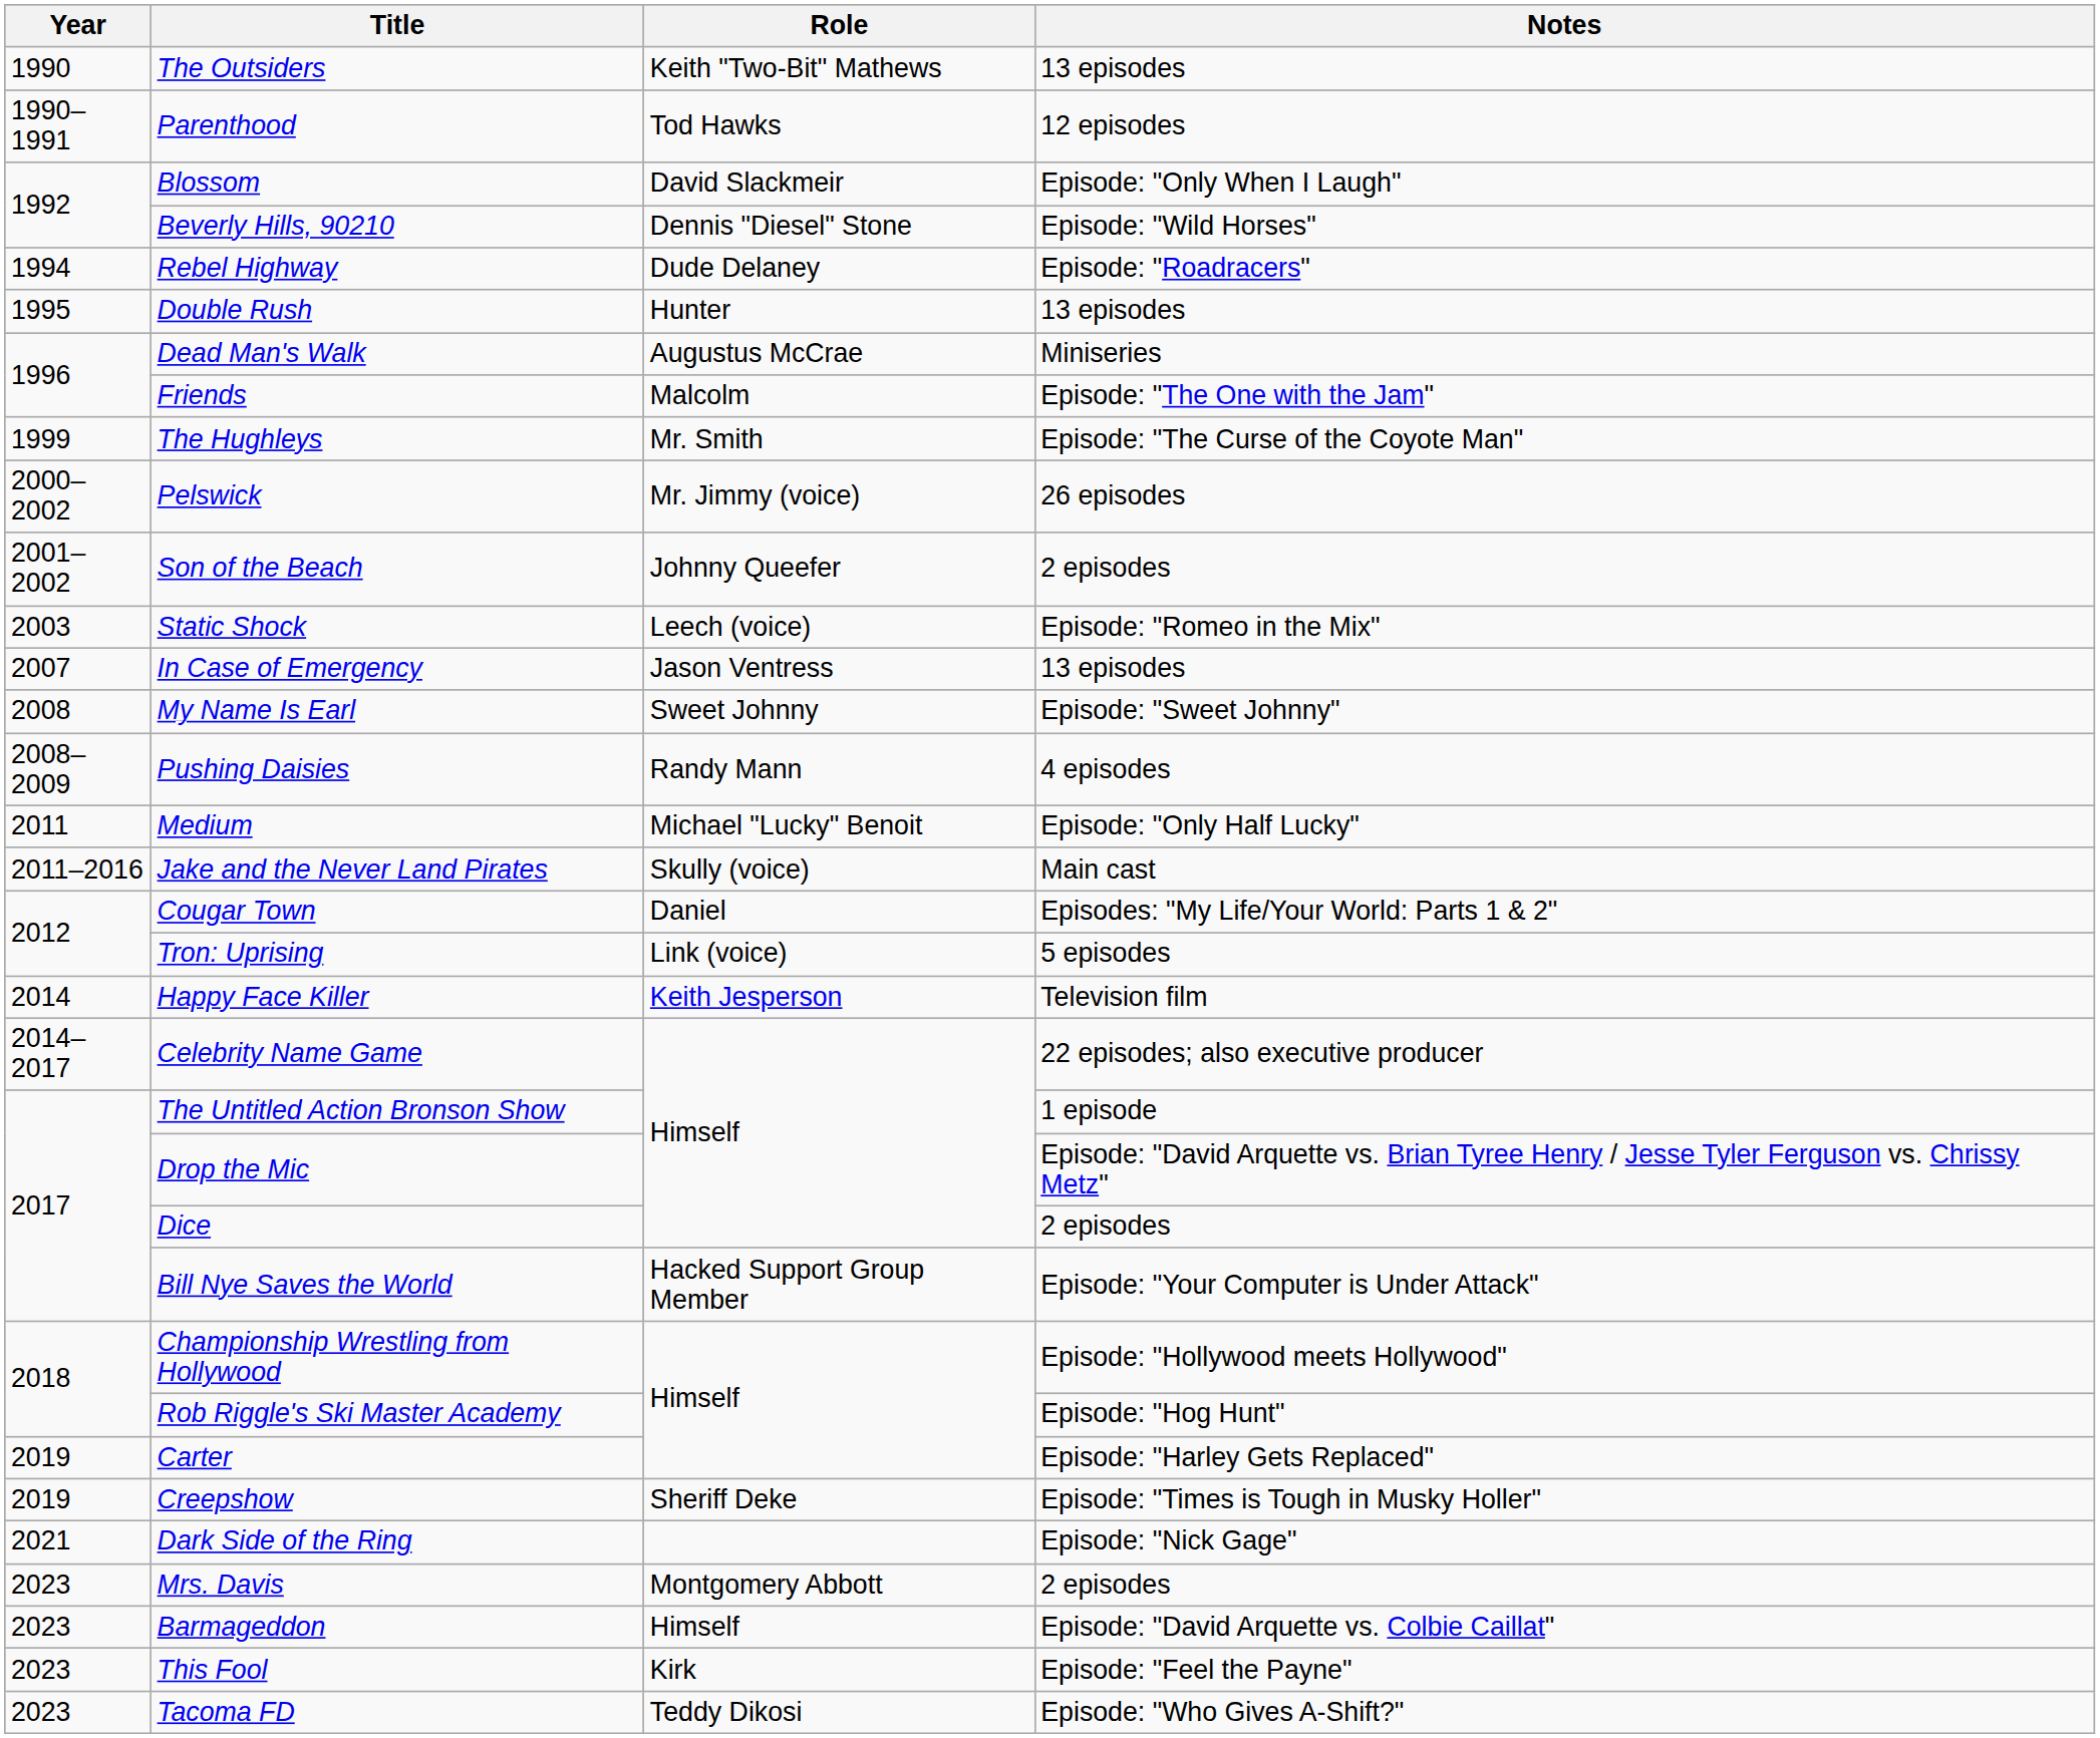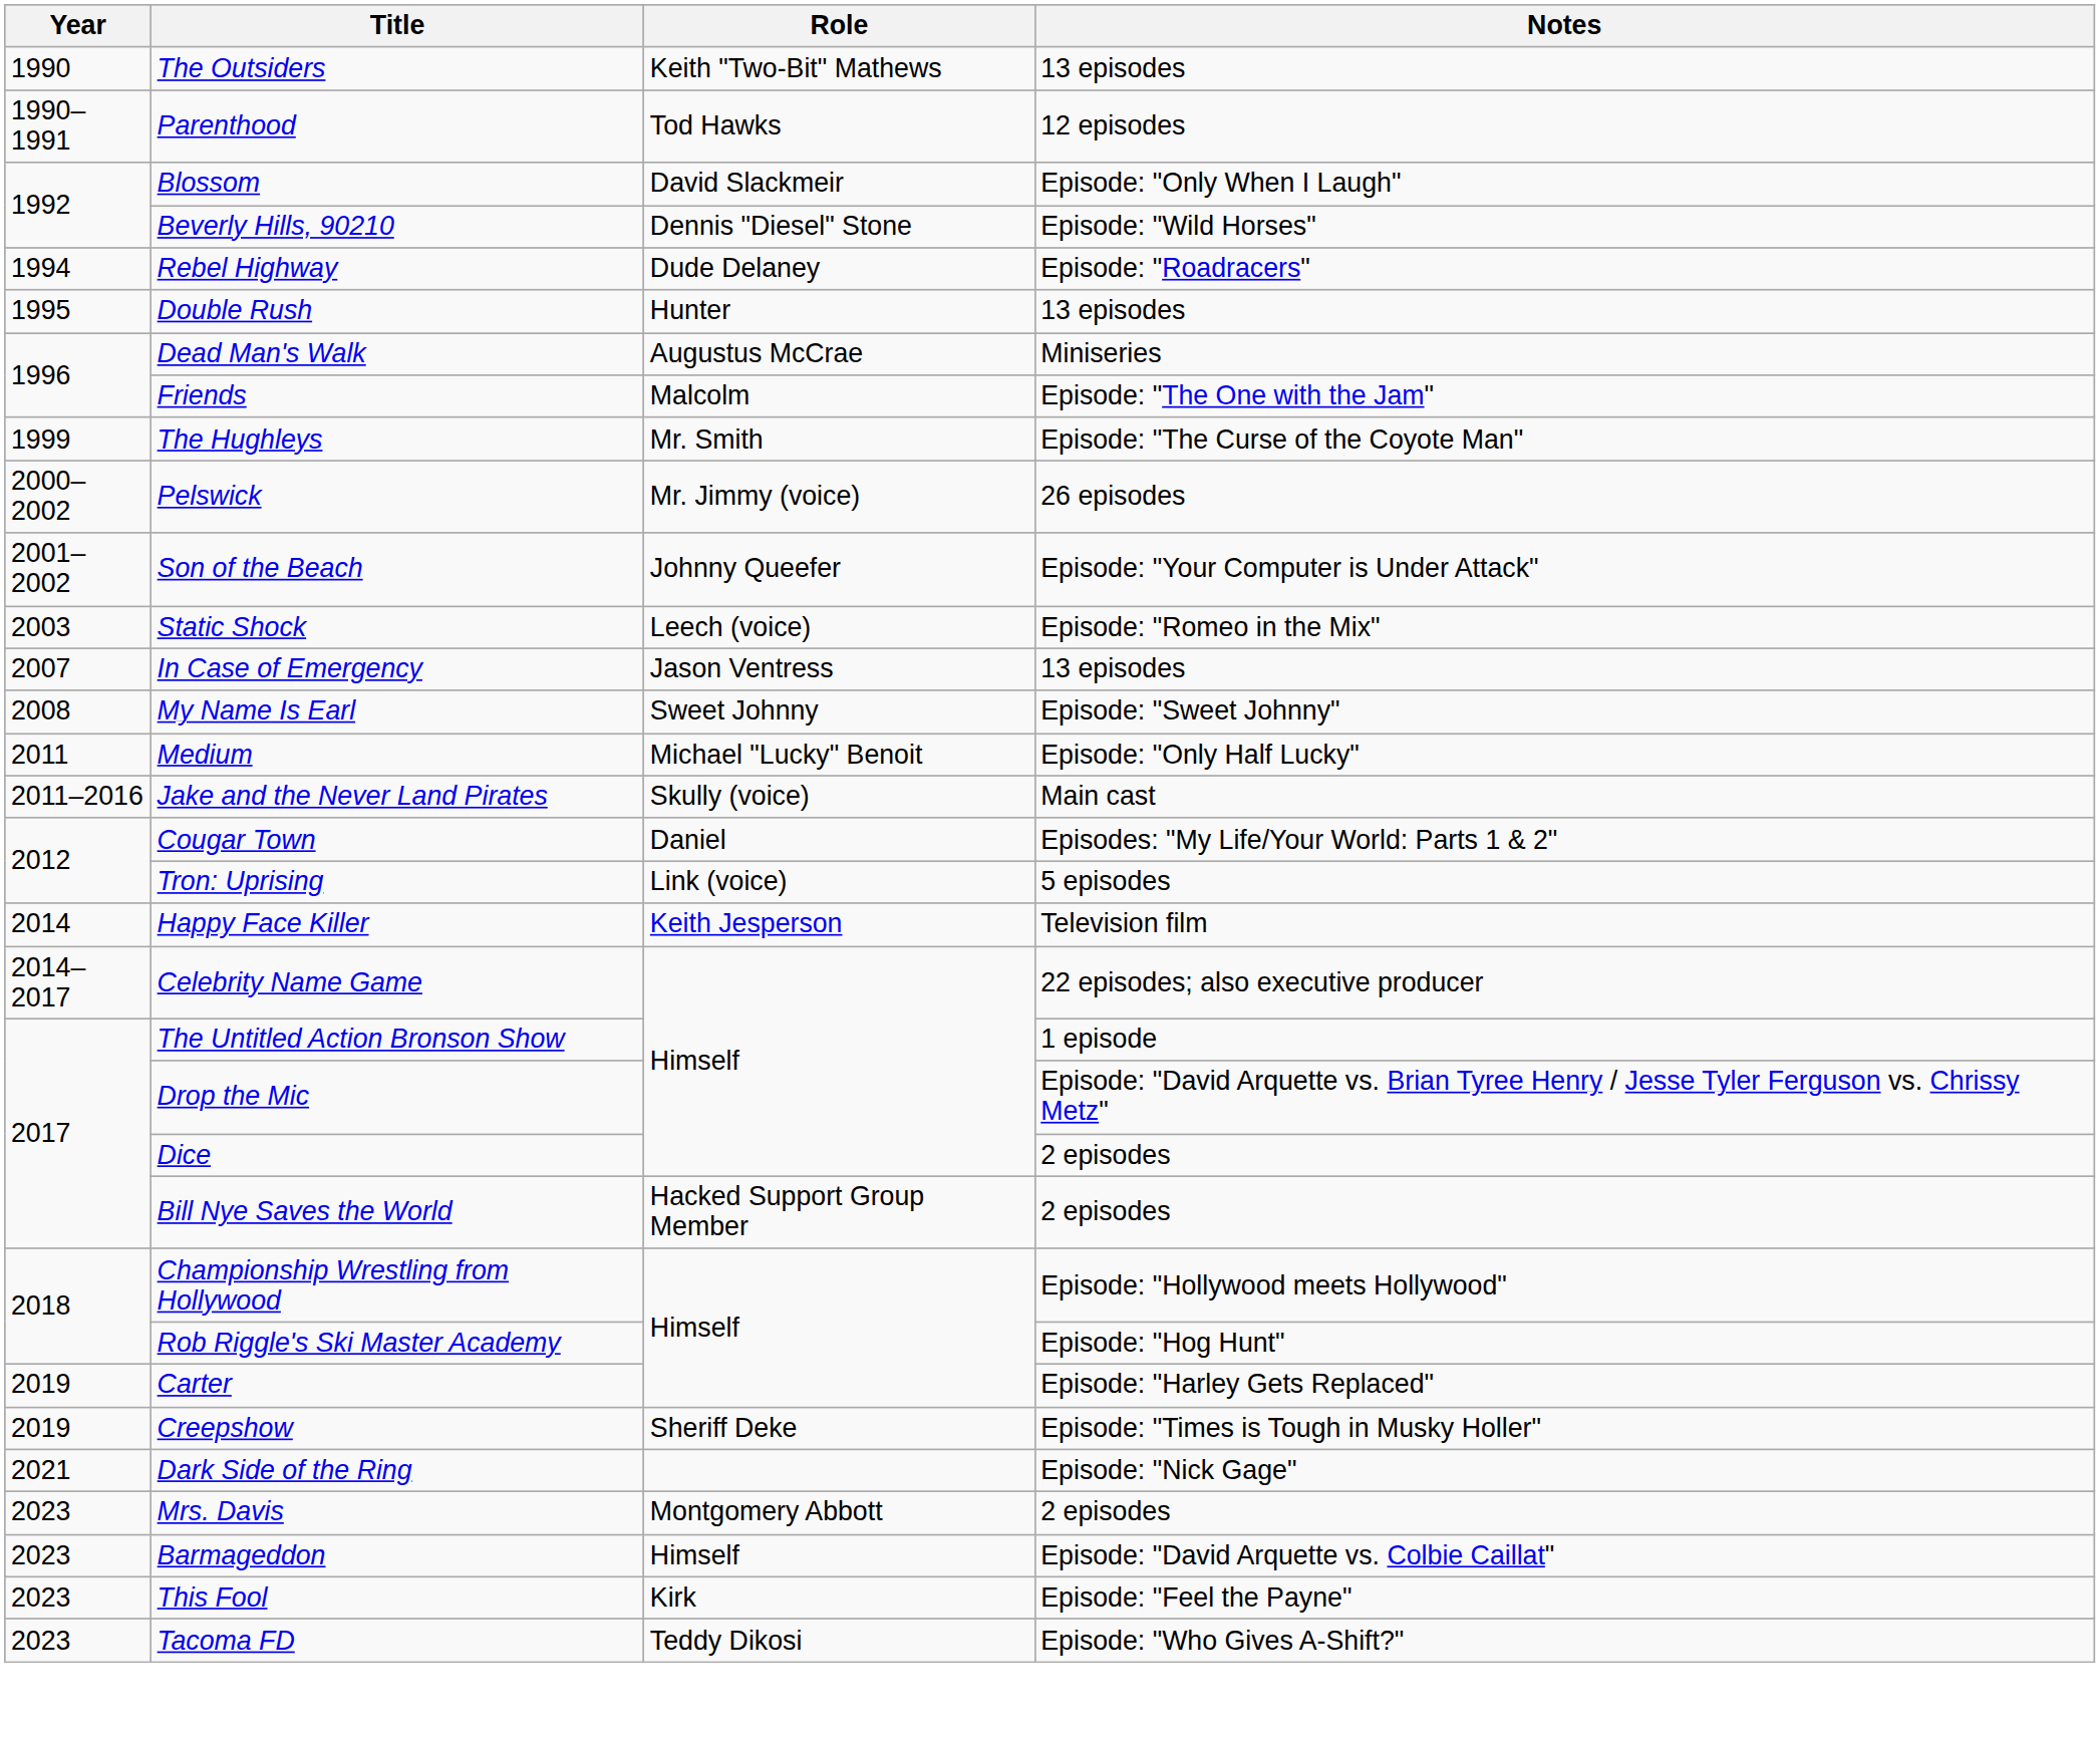 <table class="wikitable sortable">
 <tr>
 <th>Year</th>
 <th>Title</th>
 <th>Role</th>
 <th>Notes</th>
 </tr>
 <tr>
 <td>1990</td>
 <td><em><a href='#'>The Outsiders</a></em></td>
 <td>Keith "Two-Bit" Mathews</td>
 <td>13 episodes</td>
 </tr>
 <tr>
 <td>1990–1991</td>
 <td><em><a href='#'>Parenthood</a></em></td>
 <td>Tod Hawks</td>
 <td>12 episodes</td>
 </tr>
 <tr>
 <td rowspan=2>1992</td>
 <td><em><a href='#'>Blossom</a></em></td>
 <td>David Slackmeir</td>
 <td>Episode: "Only When I Laugh"</td>
 </tr>
 <tr>
 <td><em><a href='#'>Beverly Hills, 90210</a></em></td>
 <td>Dennis "Diesel" Stone</td>
 <td>Episode: "Wild Horses"</td>
 </tr>
 <tr>
 <td>1994</td>
 <td><em><a href='#'>Rebel Highway</a></em></td>
 <td>Dude Delaney</td>
 <td>Episode: "<a href='#'>Roadracers</a>"</td>
 </tr>
 <tr>
 <td>1995</td>
 <td><em><a href='#'>Double Rush</a></em></td>
 <td>Hunter</td>
 <td>13 episodes</td>
 </tr>
 <tr>
 <td rowspan=2>1996</td>
 <td><em><a href='#'>Dead Man's Walk</a></em></td>
 <td>Augustus McCrae</td>
 <td>Miniseries</td>
 </tr>
 <tr>
 <td><em><a href='#'>Friends</a></em></td>
 <td>Malcolm</td>
 <td>Episode: "<a href='#'>The One with the Jam</a>"</td>
 </tr>
 <tr>
 <td>1999</td>
 <td><em><a href='#'>The Hughleys</a></em></td>
 <td>Mr. Smith</td>
 <td>Episode: "The Curse of the Coyote Man"</td>
 </tr>
 <tr>
 <td>2000–2002</td>
 <td><em><a href='#'>Pelswick</a></em></td>
 <td>Mr. Jimmy (voice)</td>
 <td>26 episodes</td>
 </tr>
 <tr>
 <td>2001–2002</td>
 <td><em><a href='#'>Son of the Beach</a></em></td>
 <td>Johnny Queefer</td>
-<td>2 episodes</td>
+<td>Episode: "Your Computer is Under Attack"</td>
 </tr>
 <tr>
 <td>2003</td>
 <td><em><a href='#'>Static Shock</a></em></td>
 <td>Leech (voice)</td>
 <td>Episode: "Romeo in the Mix"</td>
 </tr>
 <tr>
 <td>2007</td>
 <td><em><a href='#'>In Case of Emergency</a></em></td>
 <td>Jason Ventress</td>
 <td>13 episodes</td>
 </tr>
 <tr>
 <td>2008</td>
 <td><em><a href='#'>My Name Is Earl</a></em></td>
 <td>Sweet Johnny</td>
 <td>Episode: "Sweet Johnny"</td>
-</tr>
-<tr>
-<td>2008–2009</td>
-<td><em><a href='#'>Pushing Daisies</a></em></td>
-<td>Randy Mann</td>
-<td>4 episodes</td>
 </tr>
 <tr>
 <td>2011</td>
 <td><em><a href='#'>Medium</a></em></td>
 <td>Michael "Lucky" Benoit</td>
 <td>Episode: "Only Half Lucky"</td>
 </tr>
 <tr>
 <td>2011–2016</td>
 <td><em><a href='#'>Jake and the Never Land Pirates</a></em></td>
 <td>Skully (voice)</td>
 <td>Main cast</td>
 </tr>
 <tr>
 <td rowspan=2>2012</td>
 <td><em><a href='#'>Cougar Town</a></em></td>
 <td>Daniel</td>
 <td>Episodes: "My Life/Your World: Parts 1 & 2"</td>
 </tr>
 <tr>
 <td><em><a href='#'>Tron: Uprising</a></em></td>
 <td>Link (voice)</td>
 <td>5 episodes</td>
 </tr>
 <tr>
 <td>2014</td>
 <td><em><a href='#'>Happy Face Killer</a></em></td>
 <td><a href='#'>Keith Jesperson</a></td>
 <td>Television film</td>
 </tr>
 <tr>
 <td>2014–2017</td>
 <td><em><a href='#'>Celebrity Name Game</a></em></td>
 <td rowspan=4>Himself</td>
 <td>22 episodes; also executive producer</td>
 </tr>
 <tr>
 <td rowspan=4>2017</td>
 <td><em><a href='#'>The Untitled Action Bronson Show</a></em></td>
 <td>1 episode</td>
 </tr>
 <tr>
 <td><em><a href='#'>Drop the Mic</a></em></td>
 <td>Episode: "David Arquette vs. <a href='#'>Brian Tyree Henry</a> / <a href='#'>Jesse Tyler Ferguson</a> vs. <a href='#'>Chrissy Metz</a>"</td>
 </tr>
 <tr>
 <td><em><a href='#'>Dice</a></em></td>
 <td>2 episodes</td>
 </tr>
 <tr>
 <td><em><a href='#'>Bill Nye Saves the World</a></em></td>
 <td>Hacked Support Group Member</td>
-<td>Episode: "Your Computer is Under Attack"</td>
+<td>2 episodes</td>
 </tr>
 <tr>
 <td rowspan=2>2018</td>
 <td><em><a href='#'>Championship Wrestling from Hollywood</a></em></td>
 <td rowspan=3>Himself</td>
 <td>Episode: "Hollywood meets Hollywood"</td>
 </tr>
 <tr>
 <td><em><a href='#'>Rob Riggle's Ski Master Academy</a></em></td>
 <td>Episode: "Hog Hunt"</td>
 </tr>
 <tr>
 <td>2019</td>
 <td><em><a href='#'>Carter</a></em></td>
 <td>Episode: "Harley Gets Replaced"</td>
 </tr>
 <tr>
 <td>2019</td>
 <td><em><a href='#'>Creepshow</a></em></td>
 <td>Sheriff Deke</td>
 <td>Episode: "Times is Tough in Musky Holler"</td>
 </tr>
 <tr>
 <td>2021</td>
 <td><em><a href='#'>Dark Side of the Ring</a></em></td>
 <td></td>
 <td>Episode: "Nick Gage"</td>
 </tr>
 <tr>
 <td>2023</td>
 <td><em><a href='#'>Mrs. Davis</a></em></td>
 <td>Montgomery Abbott</td>
 <td>2 episodes</td>
 </tr>
 <tr>
 <td>2023</td>
 <td><em><a href='#'>Barmageddon</a></em></td>
 <td>Himself</td>
 <td>Episode: "David Arquette vs. <a href='#'>Colbie Caillat</a>"</td>
 </tr>
 <tr>
 <td>2023</td>
 <td><em><a href='#'>This Fool</a></em></td>
 <td>Kirk</td>
 <td>Episode: "Feel the Payne"</td>
 </tr>
 <tr>
 <td>2023</td>
 <td><em><a href='#'>Tacoma FD</a></em></td>
 <td>Teddy Dikosi</td>
 <td>Episode: "Who Gives A-Shift?"</td>
 </tr>
 </table>
